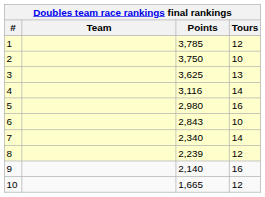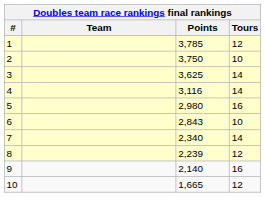 <table class="wikitable" style="font-size:95%">
 <tr>
 <th colspan="5"><a href='#'>Doubles team race rankings</a> final rankings</th>
 </tr>
 <tr>
 <th width="20">#</th>
 <th width="230">Team</th>
 <th width="75">Points</th>
 <th width="15">Tours</th>
 </tr>
 <tr bgcolor="#ffffcc">
 <td>1</td>
 <td align="left"><br></td>
 <td>3,785</td>
 <td>12</td>
 </tr>
 <tr bgcolor="#ffffcc">
 <td>2</td>
 <td align="left"><br></td>
 <td>3,750</td>
 <td>10</td>
 </tr>
 <tr bgcolor="#ffffcc">
 <td>3</td>
 <td align="left"><br></td>
 <td>3,625</td>
-<td>13</td>
+<td>14</td>
 </tr>
 <tr bgcolor="#ffffcc">
 <td>4</td>
 <td align="left"><br></td>
 <td>3,116</td>
 <td>14</td>
 </tr>
 <tr bgcolor="#ffffcc">
 <td>5</td>
 <td align="left"><br> </td>
 <td>2,980</td>
 <td>16</td>
 </tr>
 <tr bgcolor="#ffffcc">
 <td>6</td>
 <td align="left"><br></td>
 <td>2,843</td>
 <td>10</td>
 </tr>
 <tr bgcolor="#ffffcc">
 <td>7</td>
 <td align="left"><br></td>
 <td>2,340</td>
 <td>14</td>
 </tr>
 <tr bgcolor="#ffffcc">
 <td>8</td>
 <td align="left"><br> </td>
 <td>2,239</td>
 <td>12</td>
 </tr>
 <tr>
 <td>9</td>
 <td align="left"><br> </td>
 <td>2,140</td>
 <td>16</td>
 </tr>
 <tr>
 <td>10</td>
 <td align="left"> <br> </td>
 <td>1,665</td>
 <td>12</td>
 </tr>
 </table>
